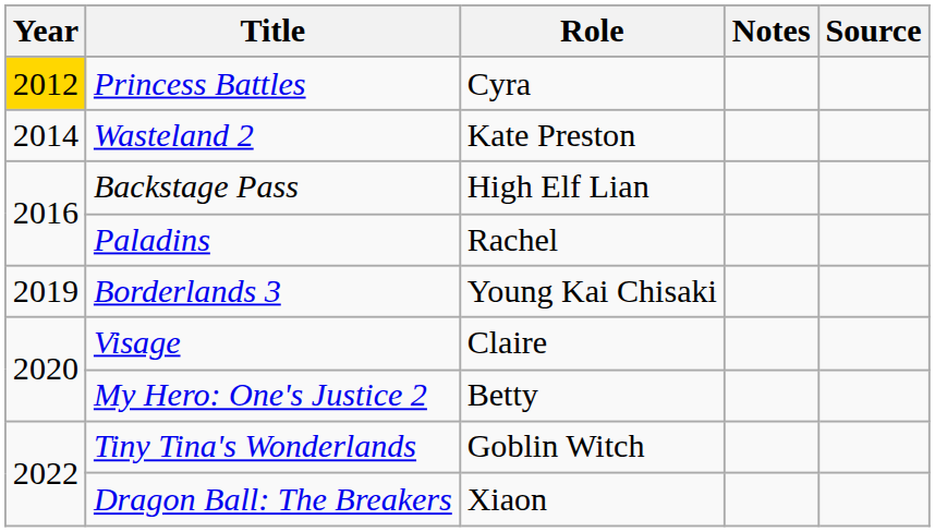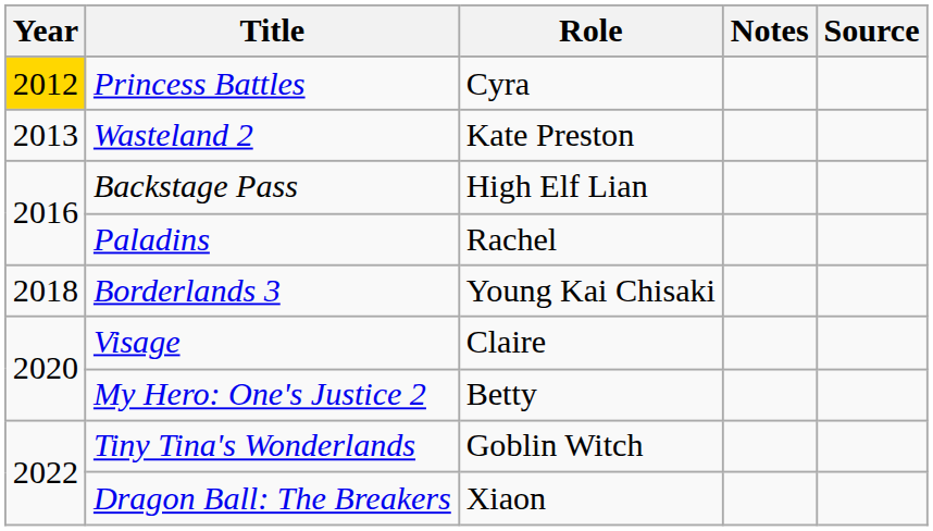 <table class="wikitable sortable plainrowheaders">
 <tr>
 <th>Year</th>
 <th>Title</th>
 <th>Role</th>
 <th class="unsortable">Notes</th>
 <th class="unsortable">Source</th>
 </tr>
 <tr>
 <td style="background: gold;">2012</td>
 <td><em><a href='#'>Princess Battles</a></em></td>
 <td>Cyra</td>
 <td></td>
 <td></td>
 </tr>
 <tr>
-<td>2014</td>
+<td>2013</td>
 <td><em><a href='#'>Wasteland 2</a></em></td>
 <td>Kate Preston</td>
 <td></td>
 <td></td>
 </tr>
 <tr>
 <td rowspan="2">2016</td>
 <td><em>Backstage Pass</em></td>
 <td>High Elf Lian</td>
 <td></td>
 <td></td>
 </tr>
 <tr>
 <td><em><a href='#'>Paladins</a></em></td>
 <td>Rachel</td>
 <td></td>
 <td></td>
 </tr>
 <tr>
-<td>2019</td>
+<td>2018</td>
 <td><em><a href='#'>Borderlands 3</a></em></td>
 <td>Young Kai Chisaki</td>
 <td></td>
 <td></td>
 </tr>
 <tr>
 <td rowspan="2">2020</td>
 <td><em><a href='#'>Visage</a></em></td>
 <td>Claire</td>
 <td></td>
 <td></td>
 </tr>
 <tr>
 <td><em><a href='#'>My Hero: One's Justice 2</a></em></td>
 <td>Betty</td>
 <td></td>
 <td></td>
 </tr>
 <tr>
 <td rowspan="2">2022</td>
 <td><em><a href='#'>Tiny Tina's Wonderlands</a></em></td>
 <td>Goblin Witch</td>
 <td></td>
 <td></td>
 </tr>
 <tr>
 <td><em><a href='#'>Dragon Ball: The Breakers</a></em></td>
 <td>Xiaon</td>
 <td></td>
 <td></td>
 </tr>
 </table>
